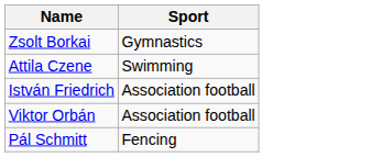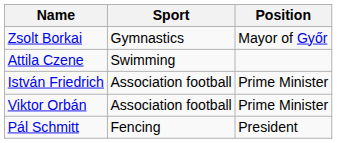 <table class="wikitable sortable">
 <tr>
 <th>Name</th>
 <th>Sport</th>
+<th>Position</th>
 </tr>
 <tr>
 <td data-sort-value="Borkai,Zsolt"><a href='#'>Zsolt Borkai</a></td>
 <td>Gymnastics</td>
+<td>Mayor of <a href='#'>Győr</a></td>
 </tr>
 <tr>
 <td data-sort-value="Czene,Attila"><a href='#'>Attila Czene</a></td>
 <td>Swimming</td>
+<td></td>
 </tr>
 <tr>
 <td data-sort-value="Friedrich,István"><a href='#'>István Friedrich</a></td>
 <td>Association football</td>
+<td>Prime Minister</td>
 </tr>
 <tr>
 <td data-sort-value="Orbán,Viktor"><a href='#'>Viktor Orbán</a></td>
 <td>Association football</td>
+<td>Prime Minister</td>
 </tr>
 <tr>
 <td data-sort-value="Schmitt,Pál"><a href='#'>Pál Schmitt</a></td>
 <td>Fencing</td>
+<td>President</td>
 </tr>
 </table>
